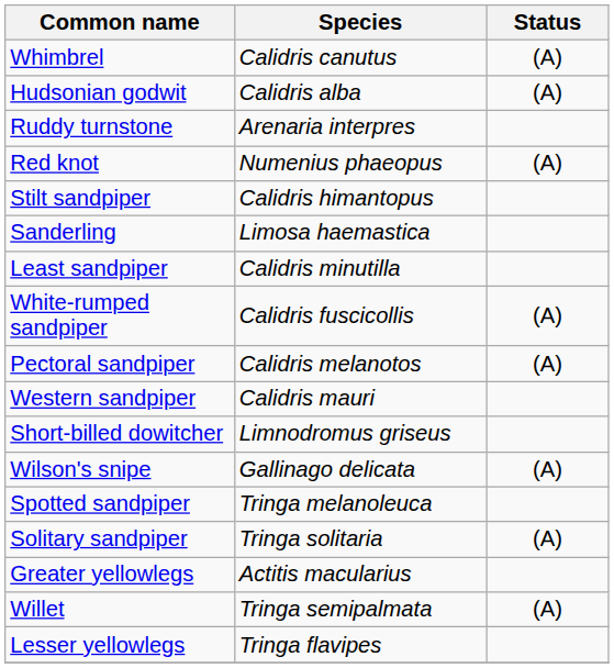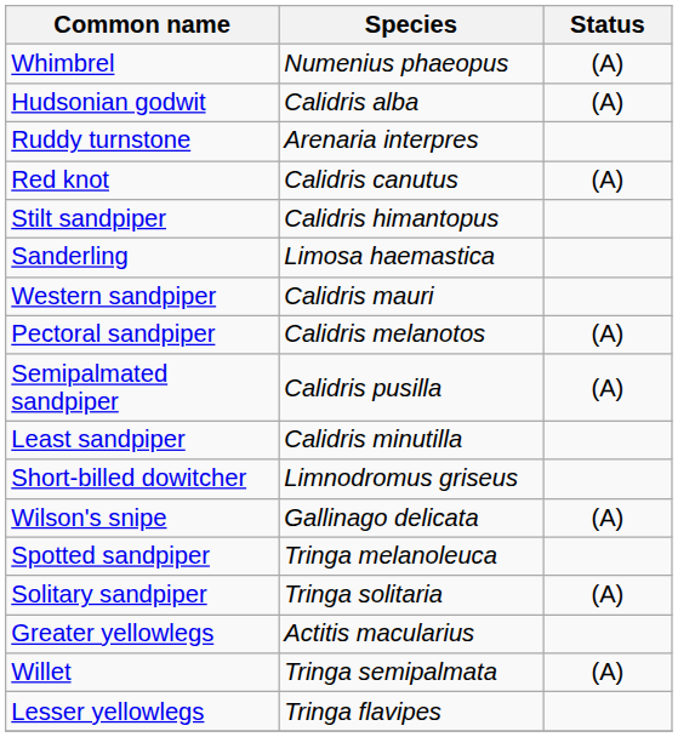 <table width=70% class="wikitable">
 <tr>
 <th width=20%>Common name</th>
 <th width=20%>Species</th>
 <th width=8%>Status</th>
 </tr>
 <tr>
 <td><a href='#'>Whimbrel</a></td>
-<td><em>Calidris canutus</em></td>
+<td><em>Numenius phaeopus</em></td>
 <td align=center>(A)</td>
 </tr>
 <tr>
 <td><a href='#'>Hudsonian godwit</a></td>
 <td><em>Calidris alba</em></td>
 <td align=center>(A)</td>
 </tr>
 <tr>
 <td><a href='#'>Ruddy turnstone</a></td>
 <td><em>Arenaria interpres</em></td>
 <td align=center></td>
 </tr>
 <tr>
 <td><a href='#'>Red knot</a></td>
-<td><em>Numenius phaeopus</em></td>
+<td><em>Calidris canutus</em></td>
 <td align=center>(A)</td>
 </tr>
 <tr>
 <td><a href='#'>Stilt sandpiper</a></td>
 <td><em>Calidris himantopus</em></td>
 <td align=center></td>
 </tr>
 <tr>
 <td><a href='#'>Sanderling</a></td>
 <td><em>Limosa haemastica</em></td>
 <td align=center></td>
 </tr>
 <tr>
-<td><a href='#'>Least sandpiper</a></td>
-<td><em>Calidris minutilla</em></td>
+<td><a href='#'>Western sandpiper</a></td>
+<td><em>Calidris mauri</em></td>
 <td align=center></td>
-</tr>
-<tr>
-<td><a href='#'>White-rumped sandpiper</a></td>
-<td><em>Calidris fuscicollis</em></td>
-<td align=center>(A)</td>
 </tr>
 <tr>
 <td><a href='#'>Pectoral sandpiper</a></td>
 <td><em>Calidris melanotos</em></td>
 <td align=center>(A)</td>
 </tr>
 <tr>
-<td><a href='#'>Western sandpiper</a></td>
-<td><em>Calidris mauri</em></td>
+<td><a href='#'>Semipalmated sandpiper</a></td>
+<td><em>Calidris pusilla</em></td>
+<td align=center>(A)</td>
+</tr>
+<tr>
+<td><a href='#'>Least sandpiper</a></td>
+<td><em>Calidris minutilla</em></td>
 <td align=center></td>
 </tr>
 <tr>
 <td><a href='#'>Short-billed dowitcher</a></td>
 <td><em>Limnodromus griseus</em></td>
 <td align=center></td>
 </tr>
 <tr>
 <td><a href='#'>Wilson's snipe</a></td>
 <td><em>Gallinago delicata</em></td>
 <td align=center>(A)</td>
 </tr>
 <tr>
 <td><a href='#'>Spotted sandpiper</a></td>
 <td><em>Tringa melanoleuca</em></td>
 <td align=center></td>
 </tr>
 <tr>
 <td><a href='#'>Solitary sandpiper</a></td>
 <td><em>Tringa solitaria</em></td>
 <td align=center>(A)</td>
 </tr>
 <tr>
 <td><a href='#'>Greater yellowlegs</a></td>
 <td><em>Actitis macularius</em></td>
 <td align=center></td>
 </tr>
 <tr>
 <td><a href='#'>Willet</a></td>
 <td><em>Tringa semipalmata</em></td>
 <td align=center>(A)</td>
 </tr>
 <tr>
 <td><a href='#'>Lesser yellowlegs</a></td>
 <td><em>Tringa flavipes</em></td>
 <td align=center></td>
 </tr>
 <tr>
 </tr>
 </table>
